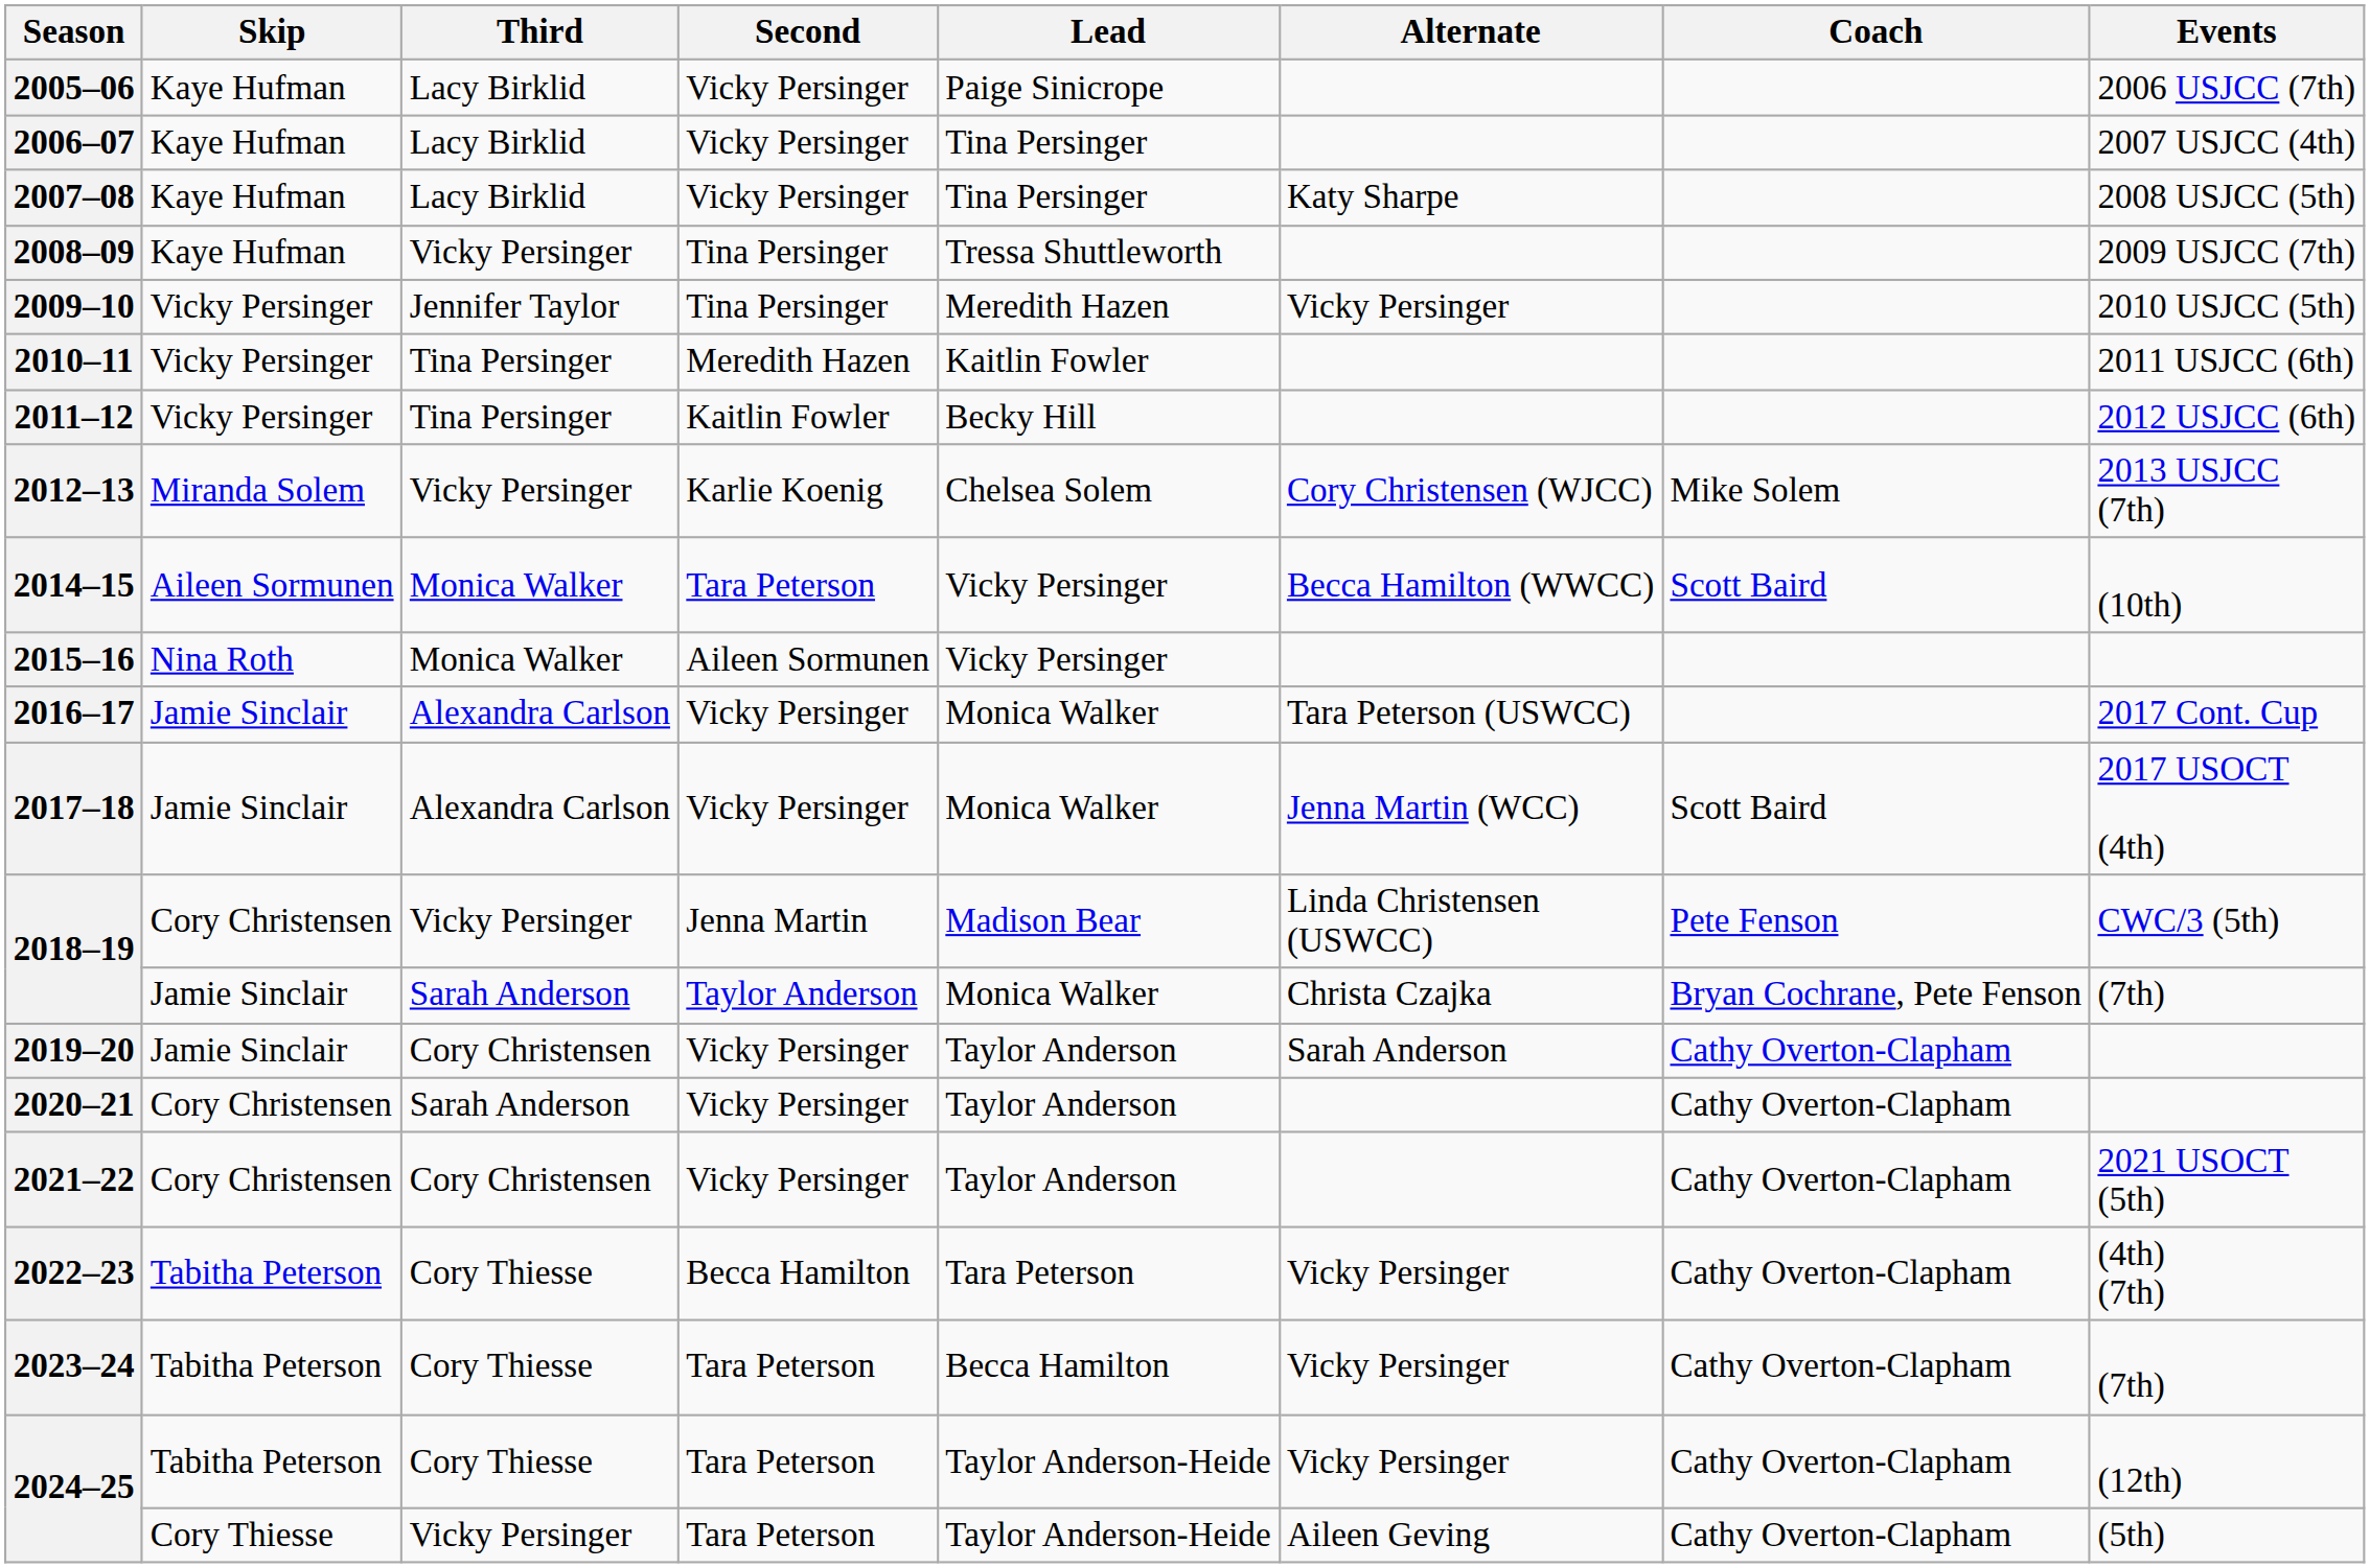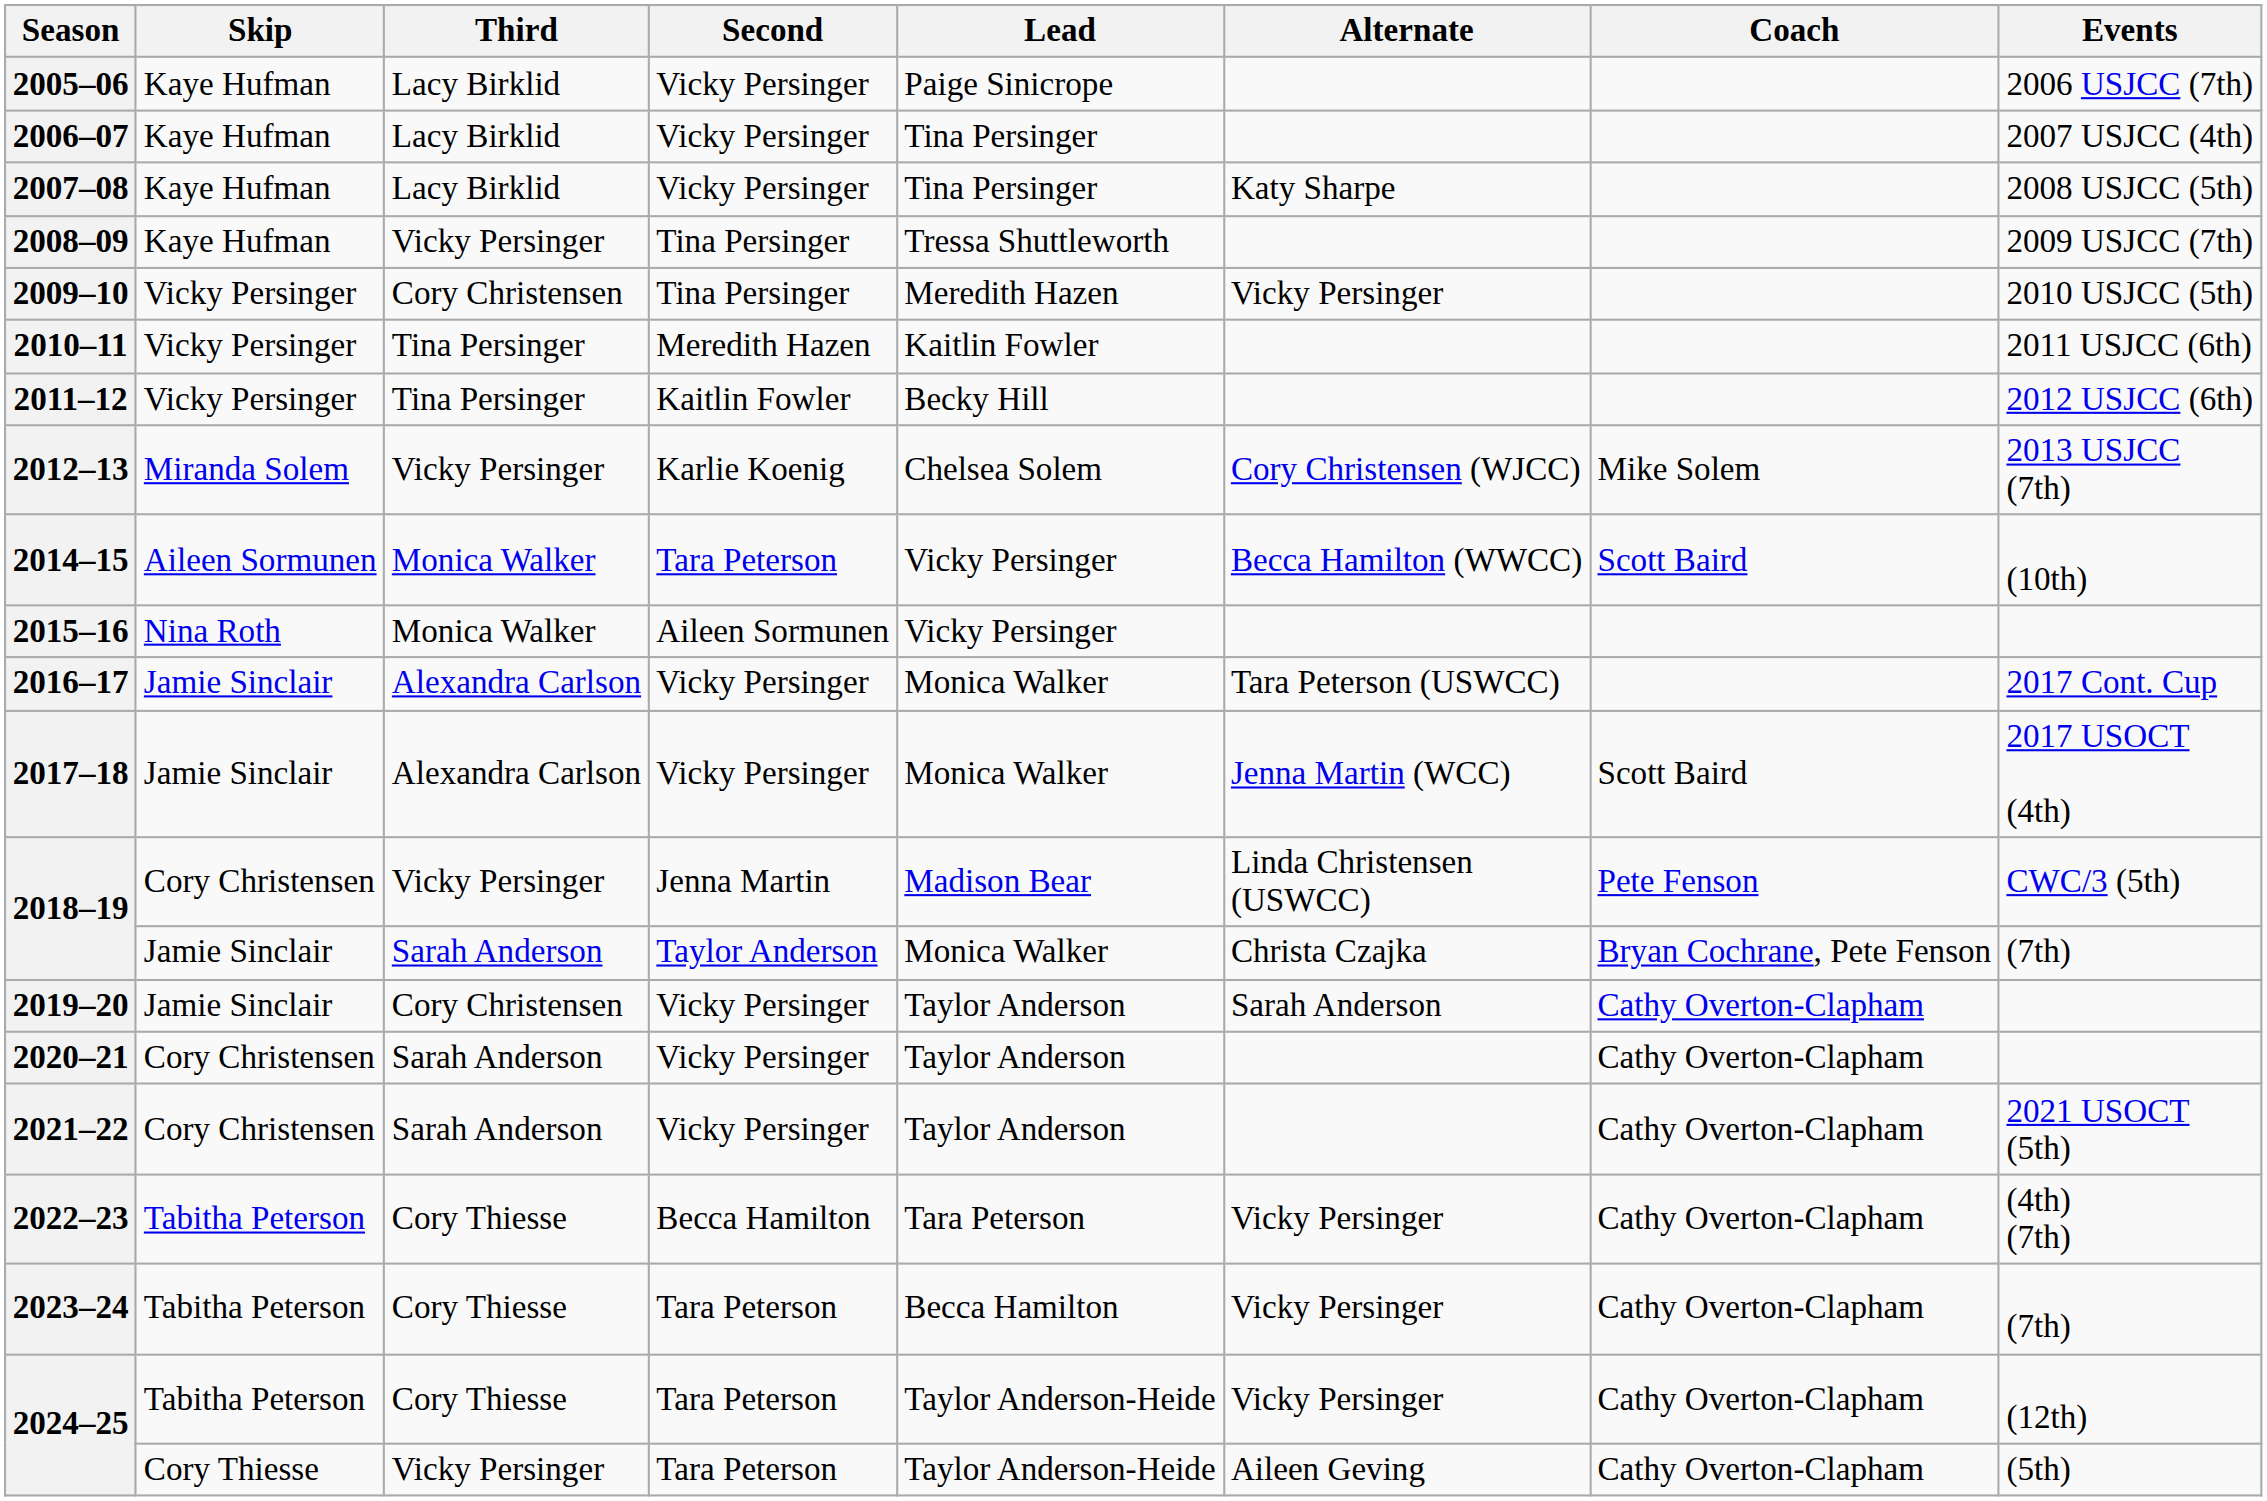 <table class="wikitable">
 <tr>
 <th scope="col">Season</th>
 <th scope="col">Skip</th>
 <th scope="col">Third</th>
 <th scope="col">Second</th>
 <th scope="col">Lead</th>
 <th scope="col">Alternate</th>
 <th scope="col">Coach</th>
 <th scope="col">Events</th>
 </tr>
 <tr>
 <th scope="row">2005–06</th>
 <td>Kaye Hufman</td>
 <td>Lacy Birklid</td>
 <td>Vicky Persinger</td>
 <td>Paige Sinicrope</td>
 <td></td>
 <td></td>
 <td>2006 <a href='#'>USJCC</a> (7th)</td>
 </tr>
 <tr>
 <th scope="row">2006–07</th>
 <td>Kaye Hufman</td>
 <td>Lacy Birklid</td>
 <td>Vicky Persinger</td>
 <td>Tina Persinger</td>
 <td></td>
 <td></td>
 <td>2007 USJCC (4th)</td>
 </tr>
 <tr>
 <th scope="row">2007–08</th>
 <td>Kaye Hufman</td>
 <td>Lacy Birklid</td>
 <td>Vicky Persinger</td>
 <td>Tina Persinger</td>
 <td>Katy Sharpe</td>
 <td></td>
 <td>2008 USJCC (5th)</td>
 </tr>
 <tr>
 <th scope="row">2008–09</th>
 <td>Kaye Hufman</td>
 <td>Vicky Persinger</td>
 <td>Tina Persinger</td>
 <td>Tressa Shuttleworth</td>
 <td></td>
 <td></td>
 <td>2009 USJCC (7th)</td>
 </tr>
 <tr>
 <th scope="row">2009–10</th>
 <td>Vicky Persinger</td>
-<td>Jennifer Taylor</td>
+<td>Cory Christensen</td>
 <td>Tina Persinger</td>
 <td>Meredith Hazen</td>
 <td>Vicky Persinger</td>
 <td></td>
 <td>2010 USJCC (5th)</td>
 </tr>
 <tr>
 <th scope="row">2010–11</th>
 <td>Vicky Persinger</td>
 <td>Tina Persinger</td>
 <td>Meredith Hazen</td>
 <td>Kaitlin Fowler</td>
 <td></td>
 <td></td>
 <td>2011 USJCC (6th)</td>
 </tr>
 <tr>
 <th scope="row">2011–12</th>
 <td>Vicky Persinger</td>
 <td>Tina Persinger</td>
 <td>Kaitlin Fowler</td>
 <td>Becky Hill</td>
 <td></td>
 <td></td>
 <td><a href='#'>2012 USJCC</a> (6th)</td>
 </tr>
 <tr>
 <th scope="row">2012–13</th>
 <td><a href='#'>Miranda Solem</a></td>
 <td>Vicky Persinger</td>
 <td>Karlie Koenig</td>
 <td>Chelsea Solem</td>
 <td><a href='#'>Cory Christensen</a> (WJCC)</td>
 <td>Mike Solem</td>
 <td><a href='#'>2013 USJCC</a> <br> (7th)</td>
 </tr>
 <tr>
 <th scope="row">2014–15</th>
 <td><a href='#'>Aileen Sormunen</a></td>
 <td><a href='#'>Monica Walker</a></td>
 <td><a href='#'>Tara Peterson</a></td>
 <td>Vicky Persinger</td>
 <td><a href='#'>Becca Hamilton</a> (WWCC)</td>
 <td><a href='#'>Scott Baird</a></td>
 <td> <br> (10th)</td>
 </tr>
 <tr>
 <th scope="row">2015–16</th>
 <td><a href='#'>Nina Roth</a></td>
 <td>Monica Walker</td>
 <td>Aileen Sormunen</td>
 <td>Vicky Persinger</td>
 <td></td>
 <td></td>
 <td> </td>
 </tr>
 <tr>
 <th scope="row">2016–17</th>
 <td><a href='#'>Jamie Sinclair</a></td>
 <td><a href='#'>Alexandra Carlson</a></td>
 <td>Vicky Persinger</td>
 <td>Monica Walker</td>
 <td>Tara Peterson (USWCC)</td>
 <td></td>
 <td><a href='#'>2017 Cont. Cup</a> <br> </td>
 </tr>
 <tr>
 <th scope="row">2017–18</th>
 <td>Jamie Sinclair</td>
 <td>Alexandra Carlson</td>
 <td>Vicky Persinger</td>
 <td>Monica Walker</td>
 <td><a href='#'>Jenna Martin</a> (WCC)</td>
 <td>Scott Baird</td>
 <td><a href='#'>2017 USOCT</a> <br> <br> (4th)</td>
 </tr>
 <tr>
 <th scope="row" rowspan=2>2018–19</th>
 <td>Cory Christensen</td>
 <td>Vicky Persinger</td>
 <td>Jenna Martin</td>
 <td><a href='#'>Madison Bear</a></td>
 <td>Linda Christensen<br>(USWCC)</td>
 <td><a href='#'>Pete Fenson</a></td>
 <td><a href='#'>CWC/3</a> (5th)<br> </td>
 </tr>
 <tr>
 <td>Jamie Sinclair</td>
 <td><a href='#'>Sarah Anderson</a></td>
 <td><a href='#'>Taylor Anderson</a></td>
 <td>Monica Walker</td>
 <td>Christa Czajka</td>
 <td><a href='#'>Bryan Cochrane</a>, Pete Fenson</td>
 <td> (7th)</td>
 </tr>
 <tr>
 <th scope="row">2019–20</th>
 <td>Jamie Sinclair</td>
 <td>Cory Christensen</td>
 <td>Vicky Persinger</td>
 <td>Taylor Anderson</td>
 <td>Sarah Anderson</td>
 <td><a href='#'>Cathy Overton-Clapham</a></td>
 <td> </td>
 </tr>
 <tr>
 <th scope="row">2020–21</th>
 <td>Cory Christensen</td>
 <td>Sarah Anderson</td>
 <td>Vicky Persinger</td>
 <td>Taylor Anderson</td>
 <td></td>
 <td>Cathy Overton-Clapham</td>
 <td> </td>
 </tr>
 <tr>
 <th scope="row">2021–22</th>
 <td>Cory Christensen</td>
-<td>Cory Christensen</td>
+<td>Sarah Anderson</td>
 <td>Vicky Persinger</td>
 <td>Taylor Anderson</td>
 <td></td>
 <td>Cathy Overton-Clapham</td>
 <td><a href='#'>2021 USOCT</a>   <br>  (5th)</td>
 </tr>
 <tr>
 <th scope="row">2022–23</th>
 <td><a href='#'>Tabitha Peterson</a></td>
 <td>Cory Thiesse</td>
 <td>Becca Hamilton</td>
 <td>Tara Peterson</td>
 <td>Vicky Persinger</td>
 <td>Cathy Overton-Clapham</td>
 <td> (4th) <br>  (7th)</td>
 </tr>
 <tr>
 <th scope="row">2023–24</th>
 <td>Tabitha Peterson</td>
 <td>Cory Thiesse</td>
 <td>Tara Peterson</td>
 <td>Becca Hamilton</td>
 <td>Vicky Persinger</td>
 <td>Cathy Overton-Clapham</td>
 <td>  <br>  (7th)</td>
 </tr>
 <tr>
 <th scope="row" rowspan=2>2024–25</th>
 <td>Tabitha Peterson</td>
 <td>Cory Thiesse</td>
 <td>Tara Peterson</td>
 <td>Taylor Anderson-Heide</td>
 <td>Vicky Persinger</td>
 <td>Cathy Overton-Clapham</td>
 <td>  <br>  (12th)</td>
 </tr>
 <tr>
 <td>Cory Thiesse</td>
 <td>Vicky Persinger</td>
 <td>Tara Peterson</td>
 <td>Taylor Anderson-Heide</td>
 <td>Aileen Geving</td>
 <td>Cathy Overton-Clapham</td>
 <td> (5th)</td>
 </tr>
 </table>
